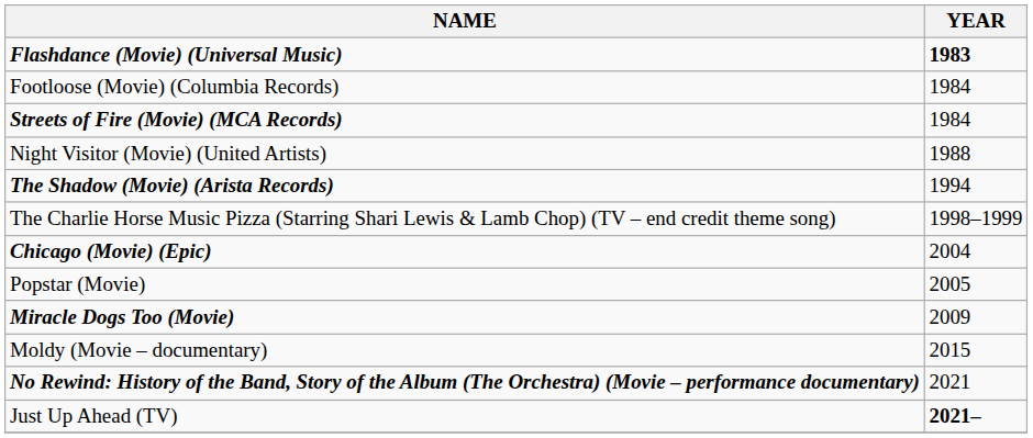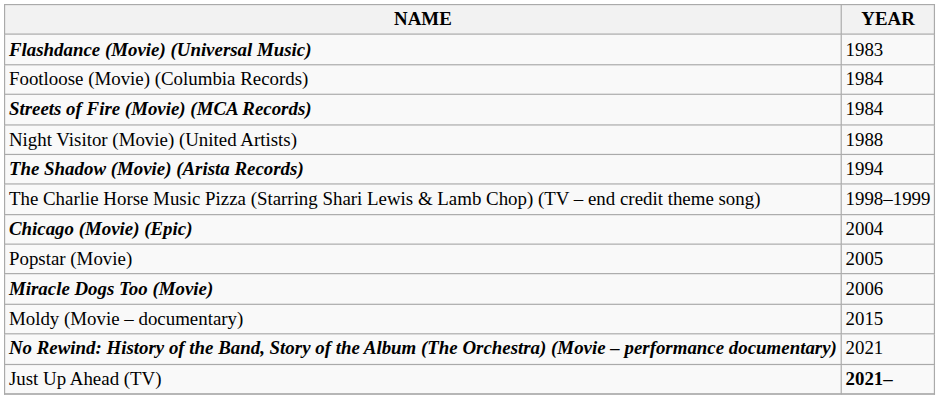 <table class="wikitable">
 <tr>
 <th>NAME</th>
 <th>YEAR</th>
 </tr>
 <tr>
 <td><strong><em>Flashdance<strong> (Movie) (Universal Music)<em></td>
-<td><strong>1983</strong></td>
+<td>1983</td>
 </tr>
 <tr>
 <td></em></strong>Footloose</strong> (Movie) (Columbia Records)</em></td>
 <td>1984</td>
 </tr>
 <tr>
 <td><strong><em>Streets of Fire<strong> (Movie) (MCA Records)<em></td>
 <td>1984</td>
 </tr>
 <tr>
 <td></em></strong>Night Visitor</strong> (Movie) (United Artists)</em></td>
 <td>1988</td>
 </tr>
 <tr>
 <td><strong><em>The Shadow<strong> (Movie) (Arista Records)<em></td>
 <td>1994</td>
 </tr>
 <tr>
 <td></em></strong>The Charlie Horse Music Pizza</strong> (Starring Shari Lewis & Lamb Chop) (TV – end credit theme song)</em></td>
 <td>1998–1999</td>
 </tr>
 <tr>
 <td><strong><em>Chicago<strong> (Movie) (Epic)<em></td>
 <td>2004</td>
 </tr>
 <tr>
 <td></em></strong>Popstar</strong> (Movie)</em></td>
 <td>2005</td>
 </tr>
 <tr>
 <td><strong><em>Miracle Dogs Too<strong> (Movie)<em></td>
-<td>2009</td>
+<td>2006</td>
 </tr>
 <tr>
 <td></em></strong>Moldy</strong> (Movie – documentary)</em></td>
 <td>2015</td>
 </tr>
 <tr>
 <td><strong><em>No Rewind: History of the Band, Story of the Album<strong> (The Orchestra) (Movie – performance documentary)<em></td>
 <td>2021</td>
 </tr>
 <tr>
 <td></em></strong>Just Up Ahead</strong> (TV)</em></td>
 <td><strong>2021–</strong></td>
 </tr>
 <tr>
 </tr>
 </table>
